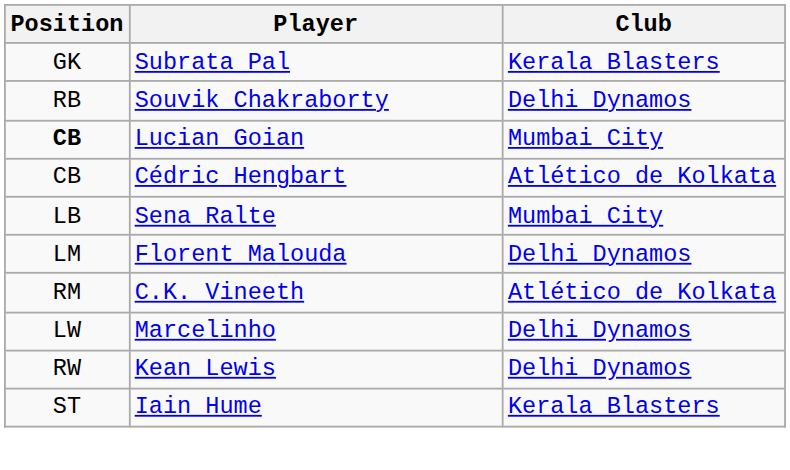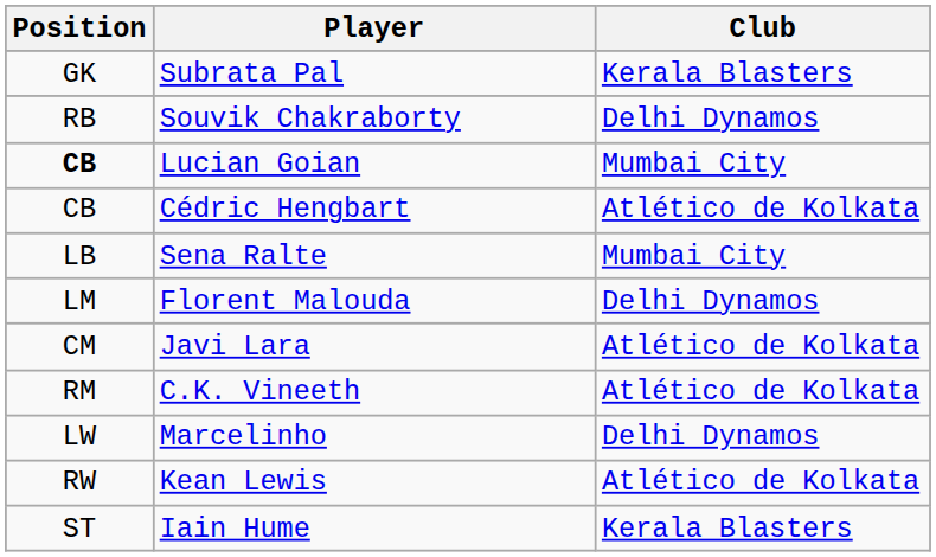 <table class="wikitable" style="text-align:center">
 <tr>
 <th style="width:20px;">Position</th>
 <th style="width:200px;">Player</th>
 <th style="width:150px;">Club</th>
 </tr>
 <tr>
 <td>GK</td>
 <td align=left> <a href='#'>Subrata Pal</a></td>
 <td align=left><a href='#'>Kerala Blasters</a></td>
 </tr>
 <tr>
 <td>RB</td>
 <td align=left> <a href='#'>Souvik Chakraborty</a></td>
 <td align=left><a href='#'>Delhi Dynamos</a></td>
 </tr>
 <tr>
 <td><strong>CB</strong></td>
 <td align=left> <a href='#'>Lucian Goian</a></td>
 <td align=left><a href='#'>Mumbai City</a></td>
 </tr>
 <tr>
 <td>CB</td>
 <td align=left> <a href='#'>Cédric Hengbart</a></td>
 <td align=left><a href='#'>Atlético de Kolkata</a></td>
 </tr>
 <tr>
 <td>LB</td>
 <td align=left> <a href='#'>Sena Ralte</a></td>
 <td align=left><a href='#'>Mumbai City</a></td>
 </tr>
 <tr>
 <td>LM</td>
 <td align=left> <a href='#'>Florent Malouda</a></td>
 <td align=left><a href='#'>Delhi Dynamos</a></td>
 </tr>
 <tr>
+<td>CM</td>
+<td align=left> <a href='#'>Javi Lara</a></td>
+<td align=left><a href='#'>Atlético de Kolkata</a></td>
+</tr>
+<tr>
 <td>RM</td>
 <td align=left> <a href='#'>C.K. Vineeth</a></td>
 <td align=left><a href='#'>Atlético de Kolkata</a></td>
 </tr>
 <tr>
 <td>LW</td>
 <td align=left> <a href='#'>Marcelinho</a></td>
 <td align=left><a href='#'>Delhi Dynamos</a></td>
 </tr>
 <tr>
 <td>RW</td>
 <td align=left> <a href='#'>Kean Lewis</a></td>
-<td align=left><a href='#'>Delhi Dynamos</a></td>
+<td align=left><a href='#'>Atlético de Kolkata</a></td>
 </tr>
 <tr>
 <td>ST</td>
 <td align=left> <a href='#'>Iain Hume</a></td>
 <td align=left><a href='#'>Kerala Blasters</a></td>
 </tr>
 </table>
